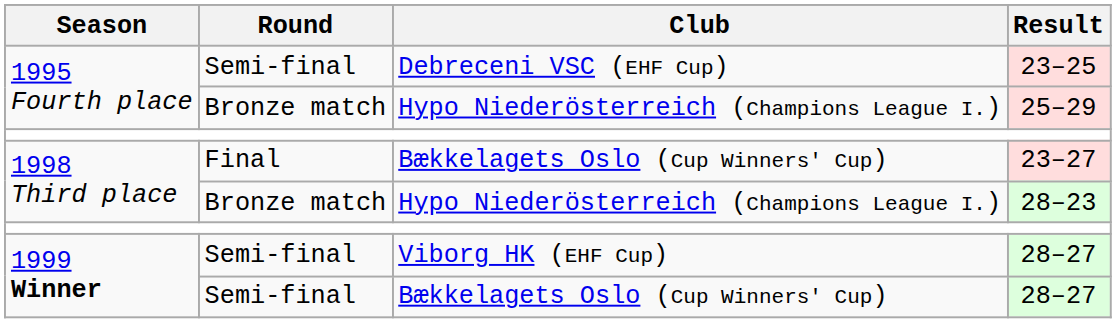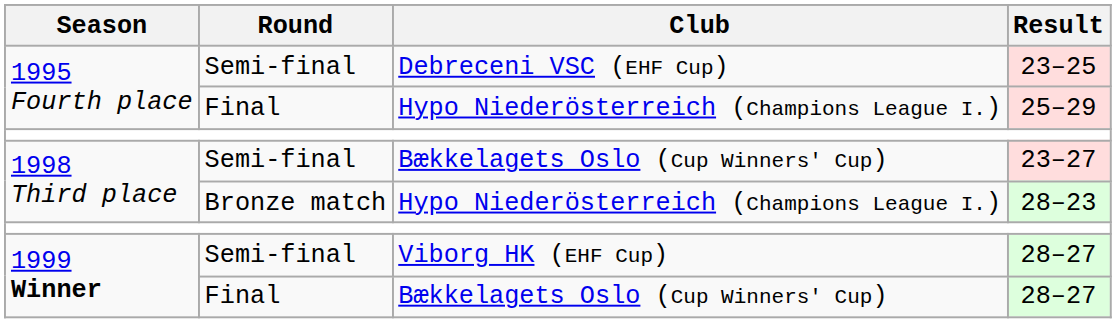 <table class="wikitable" style="text-align: left;">
 <tr>
 <th>Season</th>
 <th>Round</th>
 <th>Club</th>
 <th>Result</th>
 </tr>
 <tr>
 <td rowspan="2"><a href='#'>1995</a><br><em>Fourth place</em></td>
 <td>Semi-final</td>
 <td> <a href='#'>Debreceni VSC</a> (<small>EHF Cup</small>)</td>
 <td style="text-align:center; background:#fdd;">23–25</td>
 </tr>
 <tr>
-<td>Bronze match</td>
+<td>Final</td>
 <td> <a href='#'>Hypo Niederösterreich</a> (<small>Champions League I.</small>)</td>
 <td style="text-align:center; background:#fdd;">25–29</td>
 </tr>
 <tr>
 <td colspan=7 style="text-align: center;" bgcolor=white></td>
 </tr>
 <tr>
 <td rowspan="2"><a href='#'>1998</a><br> <em>Third place</em></td>
-<td>Final</td>
+<td>Semi-final</td>
 <td> <a href='#'>Bækkelagets Oslo</a> (<small>Cup Winners' Cup</small>)</td>
 <td style="text-align:center; background:#fdd;">23–27</td>
 </tr>
 <tr>
 <td>Bronze match</td>
 <td> <a href='#'>Hypo Niederösterreich</a> (<small>Champions League I.</small>)</td>
 <td style="text-align:center; background:#dfd;">28–23</td>
 </tr>
 <tr>
 <td colspan=7 style="text-align: center;" bgcolor=white></td>
 </tr>
 <tr>
 <td rowspan="2"><a href='#'>1999</a><br> <strong>Winner</strong></td>
 <td>Semi-final</td>
 <td> <a href='#'>Viborg HK</a> (<small>EHF Cup</small>)</td>
 <td style="text-align:center; background:#dfd;">28–27</td>
 </tr>
 <tr>
-<td>Semi-final</td>
+<td>Final</td>
 <td> <a href='#'>Bækkelagets Oslo</a> (<small>Cup Winners' Cup</small>)</td>
 <td style="text-align:center; background:#dfd;">28–27</td>
 </tr>
 </table>
